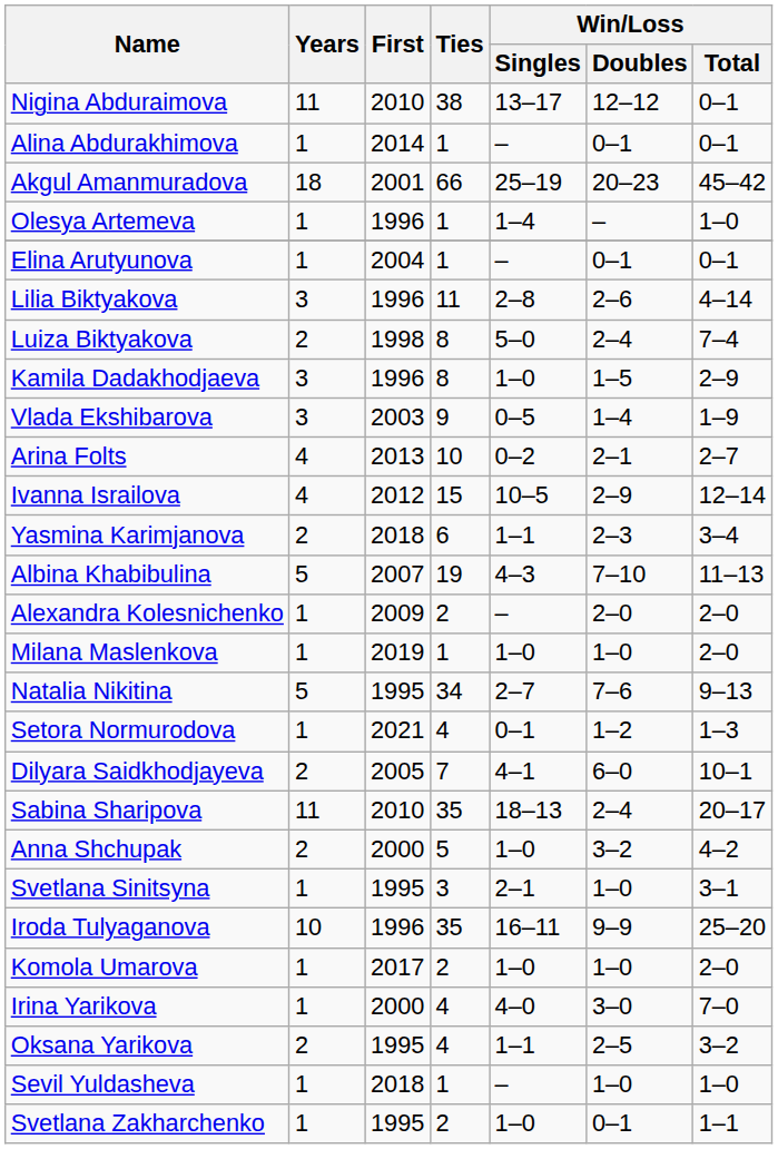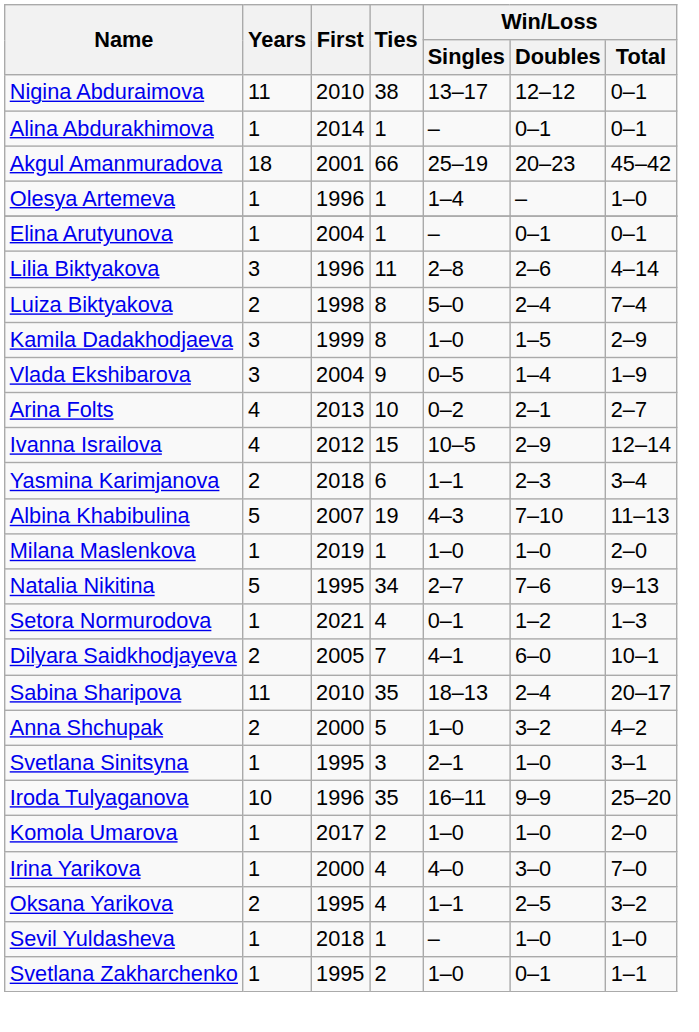 <table class="wikitable sortable" style=font-size:97%>
 <tr align="center">
 <th rowspan="2">Name</th>
 <th rowspan="2">Years</th>
 <th rowspan="2">First</th>
 <th rowspan="2">Ties</th>
 <th class="unsortable" colspan="3">Win/Loss</th>
 </tr>
 <tr>
 <th>Singles</th>
 <th>Doubles</th>
 <th>Total</th>
 </tr>
 <tr>
 <td><a href='#'>Nigina Abduraimova</a></td>
 <td>11</td>
 <td>2010</td>
 <td>38</td>
 <td>13–17</td>
 <td>12–12</td>
 <td>0–1</td>
 </tr>
 <tr>
 <td><a href='#'>Alina Abdurakhimova</a></td>
 <td>1</td>
 <td>2014</td>
 <td>1</td>
 <td>–</td>
 <td>0–1</td>
 <td>0–1</td>
 </tr>
 <tr>
 <td><a href='#'>Akgul Amanmuradova</a></td>
 <td>18</td>
 <td>2001</td>
 <td>66</td>
 <td>25–19</td>
 <td>20–23</td>
 <td>45–42</td>
 </tr>
 <tr>
 <td><a href='#'>Olesya Artemeva</a></td>
 <td>1</td>
 <td>1996</td>
 <td>1</td>
 <td>1–4</td>
 <td>–</td>
 <td>1–0</td>
 </tr>
 <tr>
 </tr>
 <tr>
 <td><a href='#'>Elina Arutyunova</a></td>
 <td>1</td>
 <td>2004</td>
 <td>1</td>
 <td>–</td>
 <td>0–1</td>
 <td>0–1</td>
 </tr>
 <tr>
 <td><a href='#'>Lilia Biktyakova</a></td>
 <td>3</td>
 <td>1996</td>
 <td>11</td>
 <td>2–8</td>
 <td>2–6</td>
 <td>4–14</td>
 </tr>
 <tr>
 <td><a href='#'>Luiza Biktyakova</a></td>
 <td>2</td>
 <td>1998</td>
 <td>8</td>
 <td>5–0</td>
 <td>2–4</td>
 <td>7–4</td>
 </tr>
 <tr>
 <td><a href='#'>Kamila Dadakhodjaeva</a></td>
 <td>3</td>
-<td>1996</td>
+<td>1999</td>
 <td>8</td>
 <td>1–0</td>
 <td>1–5</td>
 <td>2–9</td>
 </tr>
 <tr>
 <td><a href='#'>Vlada Ekshibarova</a></td>
 <td>3</td>
-<td>2003</td>
+<td>2004</td>
 <td>9</td>
 <td>0–5</td>
 <td>1–4</td>
 <td>1–9</td>
 </tr>
 <tr>
 <td><a href='#'>Arina Folts</a></td>
 <td>4</td>
 <td>2013</td>
 <td>10</td>
 <td>0–2</td>
 <td>2–1</td>
 <td>2–7</td>
 </tr>
 <tr>
 <td><a href='#'>Ivanna Israilova</a></td>
 <td>4</td>
 <td>2012</td>
 <td>15</td>
 <td>10–5</td>
 <td>2–9</td>
 <td>12–14</td>
 </tr>
 <tr>
 <td><a href='#'>Yasmina Karimjanova</a></td>
 <td>2</td>
 <td>2018</td>
 <td>6</td>
 <td>1–1</td>
 <td>2–3</td>
 <td>3–4</td>
 </tr>
 <tr>
 <td><a href='#'>Albina Khabibulina</a></td>
 <td>5</td>
 <td>2007</td>
 <td>19</td>
 <td>4–3</td>
 <td>7–10</td>
 <td>11–13</td>
-</tr>
-<tr>
-<td><a href='#'>Alexandra Kolesnichenko</a></td>
-<td>1</td>
-<td>2009</td>
-<td>2</td>
-<td>–</td>
-<td>2–0</td>
-<td>2–0</td>
 </tr>
 <tr>
 <td><a href='#'>Milana Maslenkova</a></td>
 <td>1</td>
 <td>2019</td>
 <td>1</td>
 <td>1–0</td>
 <td>1–0</td>
 <td>2–0</td>
 </tr>
 <tr>
 <td><a href='#'>Natalia Nikitina</a></td>
 <td>5</td>
 <td>1995</td>
 <td>34</td>
 <td>2–7</td>
 <td>7–6</td>
 <td>9–13</td>
 </tr>
 <tr>
 <td><a href='#'>Setora Normurodova</a></td>
 <td>1</td>
 <td>2021</td>
 <td>4</td>
 <td>0–1</td>
 <td>1–2</td>
 <td>1–3</td>
 </tr>
 <tr>
 <td><a href='#'>Dilyara Saidkhodjayeva</a></td>
 <td>2</td>
 <td>2005</td>
 <td>7</td>
 <td>4–1</td>
 <td>6–0</td>
 <td>10–1</td>
 </tr>
 <tr>
 <td><a href='#'>Sabina Sharipova</a></td>
 <td>11</td>
 <td>2010</td>
 <td>35</td>
 <td>18–13</td>
 <td>2–4</td>
 <td>20–17</td>
 </tr>
 <tr>
 <td><a href='#'>Anna Shchupak</a></td>
 <td>2</td>
 <td>2000</td>
 <td>5</td>
 <td>1–0</td>
 <td>3–2</td>
 <td>4–2</td>
 </tr>
 <tr>
 <td><a href='#'>Svetlana Sinitsyna</a></td>
 <td>1</td>
 <td>1995</td>
 <td>3</td>
 <td>2–1</td>
 <td>1–0</td>
 <td>3–1</td>
 </tr>
 <tr>
 <td><a href='#'>Iroda Tulyaganova</a></td>
 <td>10</td>
 <td>1996</td>
 <td>35</td>
 <td>16–11</td>
 <td>9–9</td>
 <td>25–20</td>
 </tr>
 <tr>
 <td><a href='#'>Komola Umarova</a></td>
 <td>1</td>
 <td>2017</td>
 <td>2</td>
 <td>1–0</td>
 <td>1–0</td>
 <td>2–0</td>
 </tr>
 <tr>
 <td><a href='#'>Irina Yarikova</a></td>
 <td>1</td>
 <td>2000</td>
 <td>4</td>
 <td>4–0</td>
 <td>3–0</td>
 <td>7–0</td>
 </tr>
 <tr>
 <td><a href='#'>Oksana Yarikova</a></td>
 <td>2</td>
 <td>1995</td>
 <td>4</td>
 <td>1–1</td>
 <td>2–5</td>
 <td>3–2</td>
 </tr>
 <tr>
 <td><a href='#'>Sevil Yuldasheva</a></td>
 <td>1</td>
 <td>2018</td>
 <td>1</td>
 <td>–</td>
 <td>1–0</td>
 <td>1–0</td>
 </tr>
 <tr>
 <td><a href='#'>Svetlana Zakharchenko</a></td>
 <td>1</td>
 <td>1995</td>
 <td>2</td>
 <td>1–0</td>
 <td>0–1</td>
 <td>1–1</td>
 </tr>
 </table>
